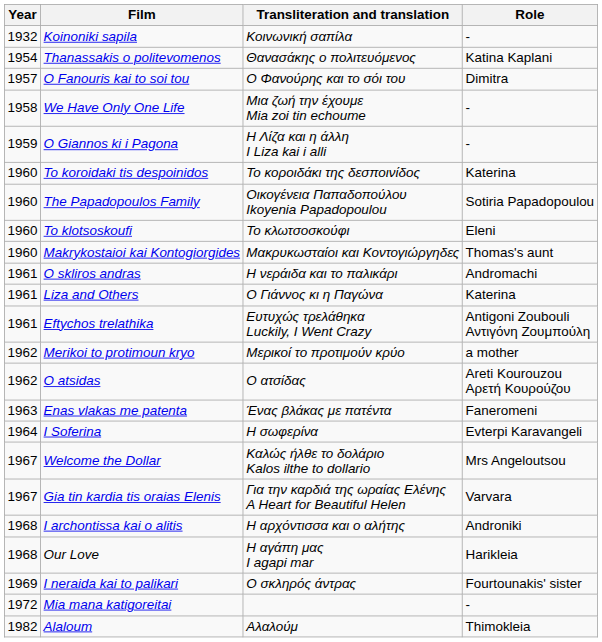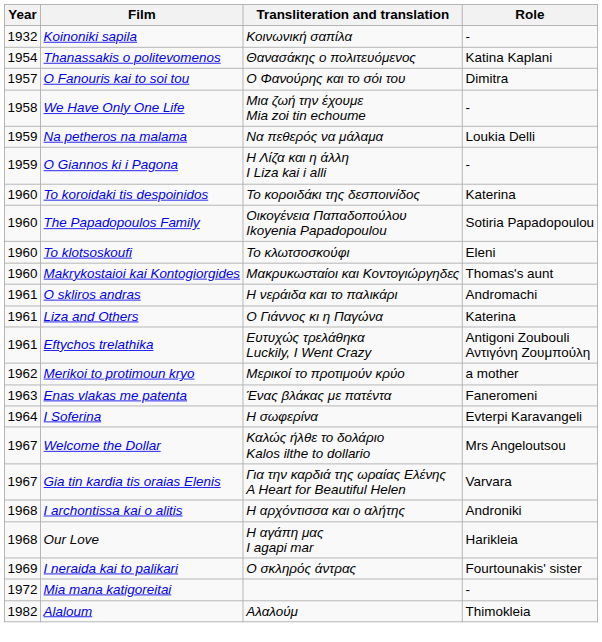 <table class="wikitable">
 <tr>
 <th>Year</th>
 <th>Film</th>
 <th>Transliteration and translation</th>
 <th>Role</th>
 </tr>
 <tr>
 <td>1932</td>
 <td><em><a href='#'>Koinoniki sapila</a></em></td>
 <td><em>Κοινωνική σαπίλα</em></td>
 <td>-</td>
 </tr>
 <tr>
 <td>1954</td>
 <td><em><a href='#'>Thanassakis o politevomenos</a></em></td>
 <td><em>Θανασάκης ο πολιτευόμενος</em></td>
 <td>Katina Kaplani</td>
 </tr>
 <tr>
 <td>1957</td>
 <td><em><a href='#'>O Fanouris kai to soi tou</a></em></td>
 <td><em>Ο Φανούρης και το σόι του</em></td>
 <td>Dimitra</td>
 </tr>
 <tr>
 <td>1958</td>
 <td><em><a href='#'>We Have Only One Life</a></em></td>
 <td><em>Μια ζωή την έχουμε</em><br><em>Mia zoi tin echoume</em></td>
 <td>-</td>
+</tr>
+<tr>
+<td>1959</td>
+<td><em><a href='#'>Na petheros na malama</a></em></td>
+<td><em>Να πεθερός να μάλαμα</em></td>
+<td>Loukia Delli</td>
 </tr>
 <tr>
 <td>1959</td>
 <td><em><a href='#'>O Giannos ki i Pagona</a></em></td>
 <td><em>Η Λίζα και η άλλη</em><br><em>I Liza kai i alli</em></td>
 <td>-</td>
 </tr>
 <tr>
 <td>1960</td>
 <td><em><a href='#'>To koroidaki tis despoinidos</a></em></td>
 <td><em>Το κοροιδάκι της δεσποινίδος</em></td>
 <td>Katerina</td>
 </tr>
 <tr>
 <td>1960</td>
 <td><em><a href='#'>The Papadopoulos Family</a></em></td>
 <td><em>Οικογένεια Παπαδοπούλου</em><br><em>Ikoyenia Papadopoulou</em></td>
 <td>Sotiria Papadopoulou</td>
 </tr>
 <tr>
 <td>1960</td>
 <td><em><a href='#'>To klotsoskoufi</a></em></td>
 <td><em>Το κλωτσοσκούφι</em></td>
 <td>Eleni</td>
 </tr>
 <tr>
 <td>1960</td>
 <td><em><a href='#'>Makrykostaioi kai Kontogiorgides</a></em></td>
 <td><em>Μακρυκωσταίοι και Κοντογιώργηδες</em></td>
 <td>Thomas's aunt</td>
 </tr>
 <tr>
 <td>1961</td>
 <td><em><a href='#'>O skliros andras</a></em></td>
 <td><em>Η νεράιδα και το παλικάρι</em></td>
 <td>Andromachi</td>
 </tr>
 <tr>
 <td>1961</td>
 <td><em><a href='#'>Liza and Others</a></em></td>
 <td><em>Ο Γιάννος κι η Παγώνα</em></td>
 <td>Katerina</td>
 </tr>
 <tr>
 <td>1961</td>
 <td><em><a href='#'>Eftychos trelathika</a></em></td>
 <td><em>Ευτυχώς τρελάθηκα</em><br><em>Luckily, I Went Crazy</em></td>
 <td>Antigoni Zoubouli<br>Αντιγόνη Ζουμπούλη</td>
 </tr>
 <tr>
 <td>1962</td>
 <td><em><a href='#'>Merikoi to protimoun kryo</a></em></td>
 <td><em>Μερικοί το προτιμούν κρύο</em></td>
 <td>a mother</td>
 </tr>
 <tr>
-<td>1962</td>
-<td><em><a href='#'>O atsidas</a></em></td>
-<td><em>Ο ατσίδας</em></td>
-<td>Areti Kourouzou<br>Αρετή Κουρούζου</td>
-</tr>
-<tr>
 <td>1963</td>
 <td><em><a href='#'>Enas vlakas me patenta</a></em></td>
 <td><em>Ένας βλάκας με πατέντα</em></td>
 <td>Faneromeni</td>
 </tr>
 <tr>
 <td>1964</td>
 <td><em><a href='#'>I Soferina</a></em></td>
 <td><em>Η σωφερίνα</em></td>
 <td>Evterpi Karavangeli</td>
 </tr>
 <tr>
 <td>1967</td>
 <td><em><a href='#'>Welcome the Dollar</a></em></td>
 <td><em>Καλώς ήλθε το δολάριο</em><br><em>Kalos ilthe to dollario</em></td>
 <td>Mrs Angeloutsou</td>
 </tr>
 <tr>
 <td>1967</td>
 <td><em><a href='#'>Gia tin kardia tis oraias Elenis</a></em></td>
 <td><em>Για την καρδιά της ωραίας Ελένης</em><br><em>A Heart for Beautiful Helen</em></td>
 <td>Varvara</td>
 </tr>
 <tr>
 <td>1968</td>
 <td><em><a href='#'>I archontissa kai o alitis</a></em></td>
 <td><em>Η αρχόντισσα και ο αλήτης</em></td>
 <td>Androniki</td>
 </tr>
 <tr>
 <td>1968</td>
 <td><em>Our Love</em></td>
 <td><em>Η αγάπη μας</em><br><em>I agapi mar</em></td>
 <td>Harikleia</td>
 </tr>
 <tr>
 <td>1969</td>
 <td><em><a href='#'>I neraida kai to palikari</a></em></td>
 <td><em>Ο σκληρός άντρας</em></td>
 <td>Fourtounakis' sister</td>
 </tr>
 <tr>
 <td>1972</td>
 <td><em><a href='#'>Mia mana katigoreitai</a></em></td>
 <td></td>
 <td>-</td>
 </tr>
 <tr>
 <td>1982</td>
 <td><em><a href='#'>Alaloum</a></em></td>
 <td><em>Αλαλούμ</em></td>
 <td>Thimokleia</td>
 </tr>
 </table>
